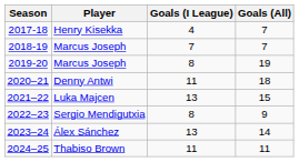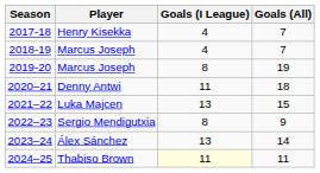 <table class="wikitable sortable" style="text-align: center">
 <tr>
 <th scope="col">Season</th>
 <th class="unsortable">Player</th>
 <th class="unsortable">Goals (I League)</th>
 <th class="unsortable">Goals (All)</th>
 </tr>
 <tr>
 <td><a href='#'>2017-18</a></td>
 <td align=left> <a href='#'>Henry Kisekka</a></td>
 <td>4</td>
 <td>7</td>
 </tr>
 <tr>
 <td><a href='#'>2018-19</a></td>
 <td style="text-align:left;"> <a href='#'>Marcus Joseph</a></td>
-<td>7</td>
+<td>4</td>
 <td>7</td>
 </tr>
 <tr>
 <td><a href='#'>2019-20</a></td>
 <td style="text-align:left;"> <a href='#'>Marcus Joseph</a></td>
 <td>8</td>
 <td>19</td>
 </tr>
 <tr>
 <td><a href='#'>2020–21</a></td>
 <td style="text-align:left;"> <a href='#'>Denny Antwi</a></td>
 <td>11</td>
 <td>18</td>
 </tr>
 <tr>
 <td><a href='#'>2021–22</a></td>
 <td style="text-align:left;"> <a href='#'>Luka Majcen</a></td>
 <td>13</td>
 <td>15</td>
 </tr>
 <tr>
 <td><a href='#'>2022–23</a></td>
 <td style="text-align:left;"> <a href='#'>Sergio Mendigutxia</a></td>
 <td>8</td>
 <td>9</td>
 </tr>
 <tr>
 <td><a href='#'>2023–24</a></td>
 <td style="text-align:left;"> <a href='#'>Álex Sánchez</a></td>
 <td>13</td>
 <td>14</td>
 </tr>
 <tr>
 <td><a href='#'>2024–25</a></td>
 <td style="text-align:left;"> <a href='#'>Thabiso Brown</a></td>
-<td>11</td>
+<td style="background: lightyellow;">11</td>
 <td>11</td>
 </tr>
 </table>
